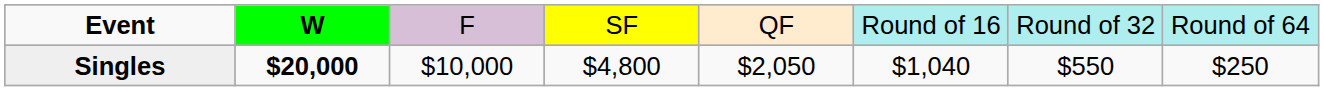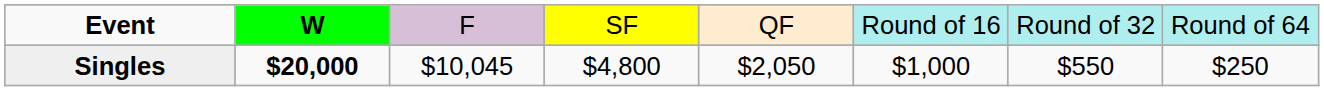 <table class=wikitable style=font-size:95%;text-align:center>
 <tr>
 <td style="width:130px"><strong>Event</strong></td>
 <td style="width:85px; background:lime"><strong>W</strong></td>
 <td style="width:85px; background:thistle">F</td>
 <td style="width:85px; background:#ffff00">SF</td>
 <td style="width:85px; background:#ffebcd">QF</td>
 <td style="width:85px; background:#afeeee">Round of 16</td>
 <td style="width:85px; background:#afeeee">Round of 32</td>
 <td style="width:85px; background:#afeeee">Round of 64</td>
 </tr>
 <tr>
 <th style=background:#efefef>Singles </th>
 <td><strong>$20,000</strong></td>
-<td>$10,000</td>
+<td>$10,045</td>
 <td>$4,800</td>
 <td>$2,050</td>
-<td>$1,040</td>
+<td>$1,000</td>
 <td>$550</td>
 <td>$250</td>
 </tr>
 </table>
